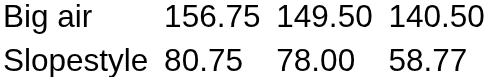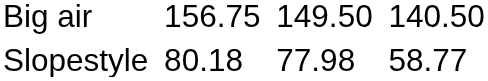 <table>
 <tr>
 <td>Big air</td>
 <td></td>
 <td>156.75</td>
 <td></td>
 <td>149.50</td>
 <td></td>
 <td>140.50</td>
 </tr>
 <tr>
 <td>Slopestyle</td>
 <td></td>
-<td>80.75</td>
+<td>80.18</td>
 <td></td>
-<td>78.00</td>
+<td>77.98</td>
 <td></td>
 <td>58.77</td>
 </tr>
 </table>
